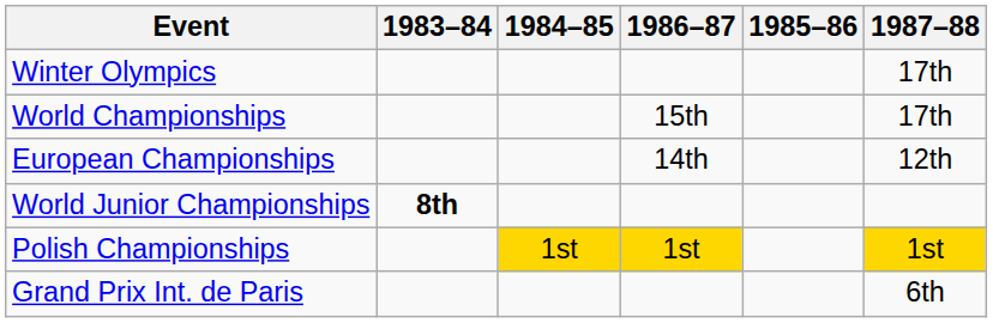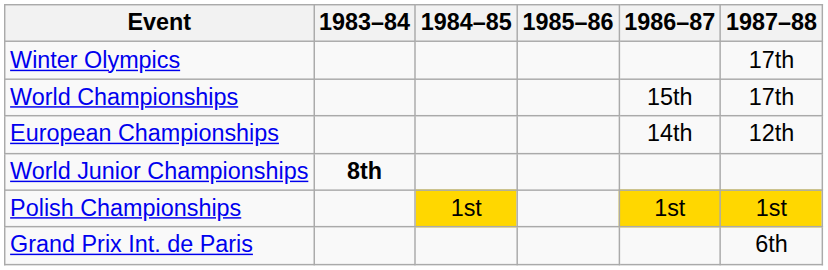 <table class="wikitable" style="text-align:center">
 <tr>
 <th>Event</th>
 <th>1983–84</th>
 <th>1984–85</th>
+<th>1985–86</th>
 <th>1986–87</th>
-<th>1985–86</th>
 <th>1987–88</th>
 </tr>
 <tr>
 <td align=left><a href='#'>Winter Olympics</a></td>
 <td></td>
 <td></td>
 <td></td>
 <td></td>
 <td>17th</td>
 </tr>
 <tr>
 <td align=left><a href='#'>World Championships</a></td>
 <td></td>
 <td></td>
+<td></td>
 <td>15th</td>
-<td></td>
 <td>17th</td>
 </tr>
 <tr>
 <td align=left><a href='#'>European Championships</a></td>
 <td></td>
 <td></td>
+<td></td>
 <td>14th</td>
-<td></td>
 <td>12th</td>
 </tr>
 <tr>
 <td align=left><a href='#'>World Junior Championships</a></td>
 <td><strong>8th</strong></td>
 <td></td>
 <td></td>
 <td></td>
 <td></td>
 </tr>
 <tr>
 <td align=left><a href='#'>Polish Championships</a></td>
 <td></td>
 <td bgcolor=gold>1st</td>
+<td></td>
 <td bgcolor=gold>1st</td>
-<td></td>
 <td bgcolor=gold>1st</td>
 </tr>
 <tr>
 <td align=left><a href='#'>Grand Prix Int. de Paris</a></td>
 <td></td>
 <td></td>
 <td></td>
 <td></td>
 <td>6th</td>
 </tr>
 </table>
